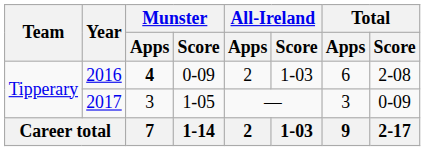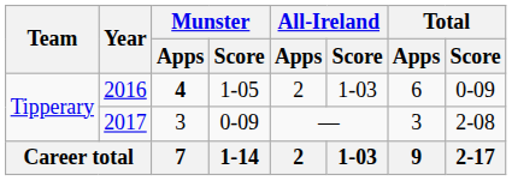 <table class="wikitable" style="text-align:center">
 <tr>
 <th rowspan="2">Team</th>
 <th rowspan="2">Year</th>
 <th colspan="2"><a href='#'>Munster</a></th>
 <th colspan="2"><a href='#'>All-Ireland</a></th>
 <th colspan="2">Total</th>
 </tr>
 <tr>
 <th>Apps</th>
 <th>Score</th>
 <th>Apps</th>
 <th>Score</th>
 <th>Apps</th>
 <th>Score</th>
 </tr>
 <tr>
 <td rowspan="2"><a href='#'>Tipperary</a></td>
 <td><a href='#'>2016</a></td>
 <td><strong>4</strong></td>
-<td>0-09</td>
+<td>1-05</td>
 <td>2</td>
 <td>1-03</td>
 <td>6</td>
-<td>2-08</td>
+<td>0-09</td>
 </tr>
 <tr>
 <td><a href='#'>2017</a></td>
 <td>3</td>
-<td>1-05</td>
+<td>0-09</td>
 <td colspan=2>—</td>
 <td>3</td>
-<td>0-09</td>
+<td>2-08</td>
 </tr>
 <tr>
 <th colspan="2">Career total</th>
 <th>7</th>
 <th>1-14</th>
 <th>2</th>
 <th>1-03</th>
 <th>9</th>
 <th>2-17</th>
 </tr>
 </table>
